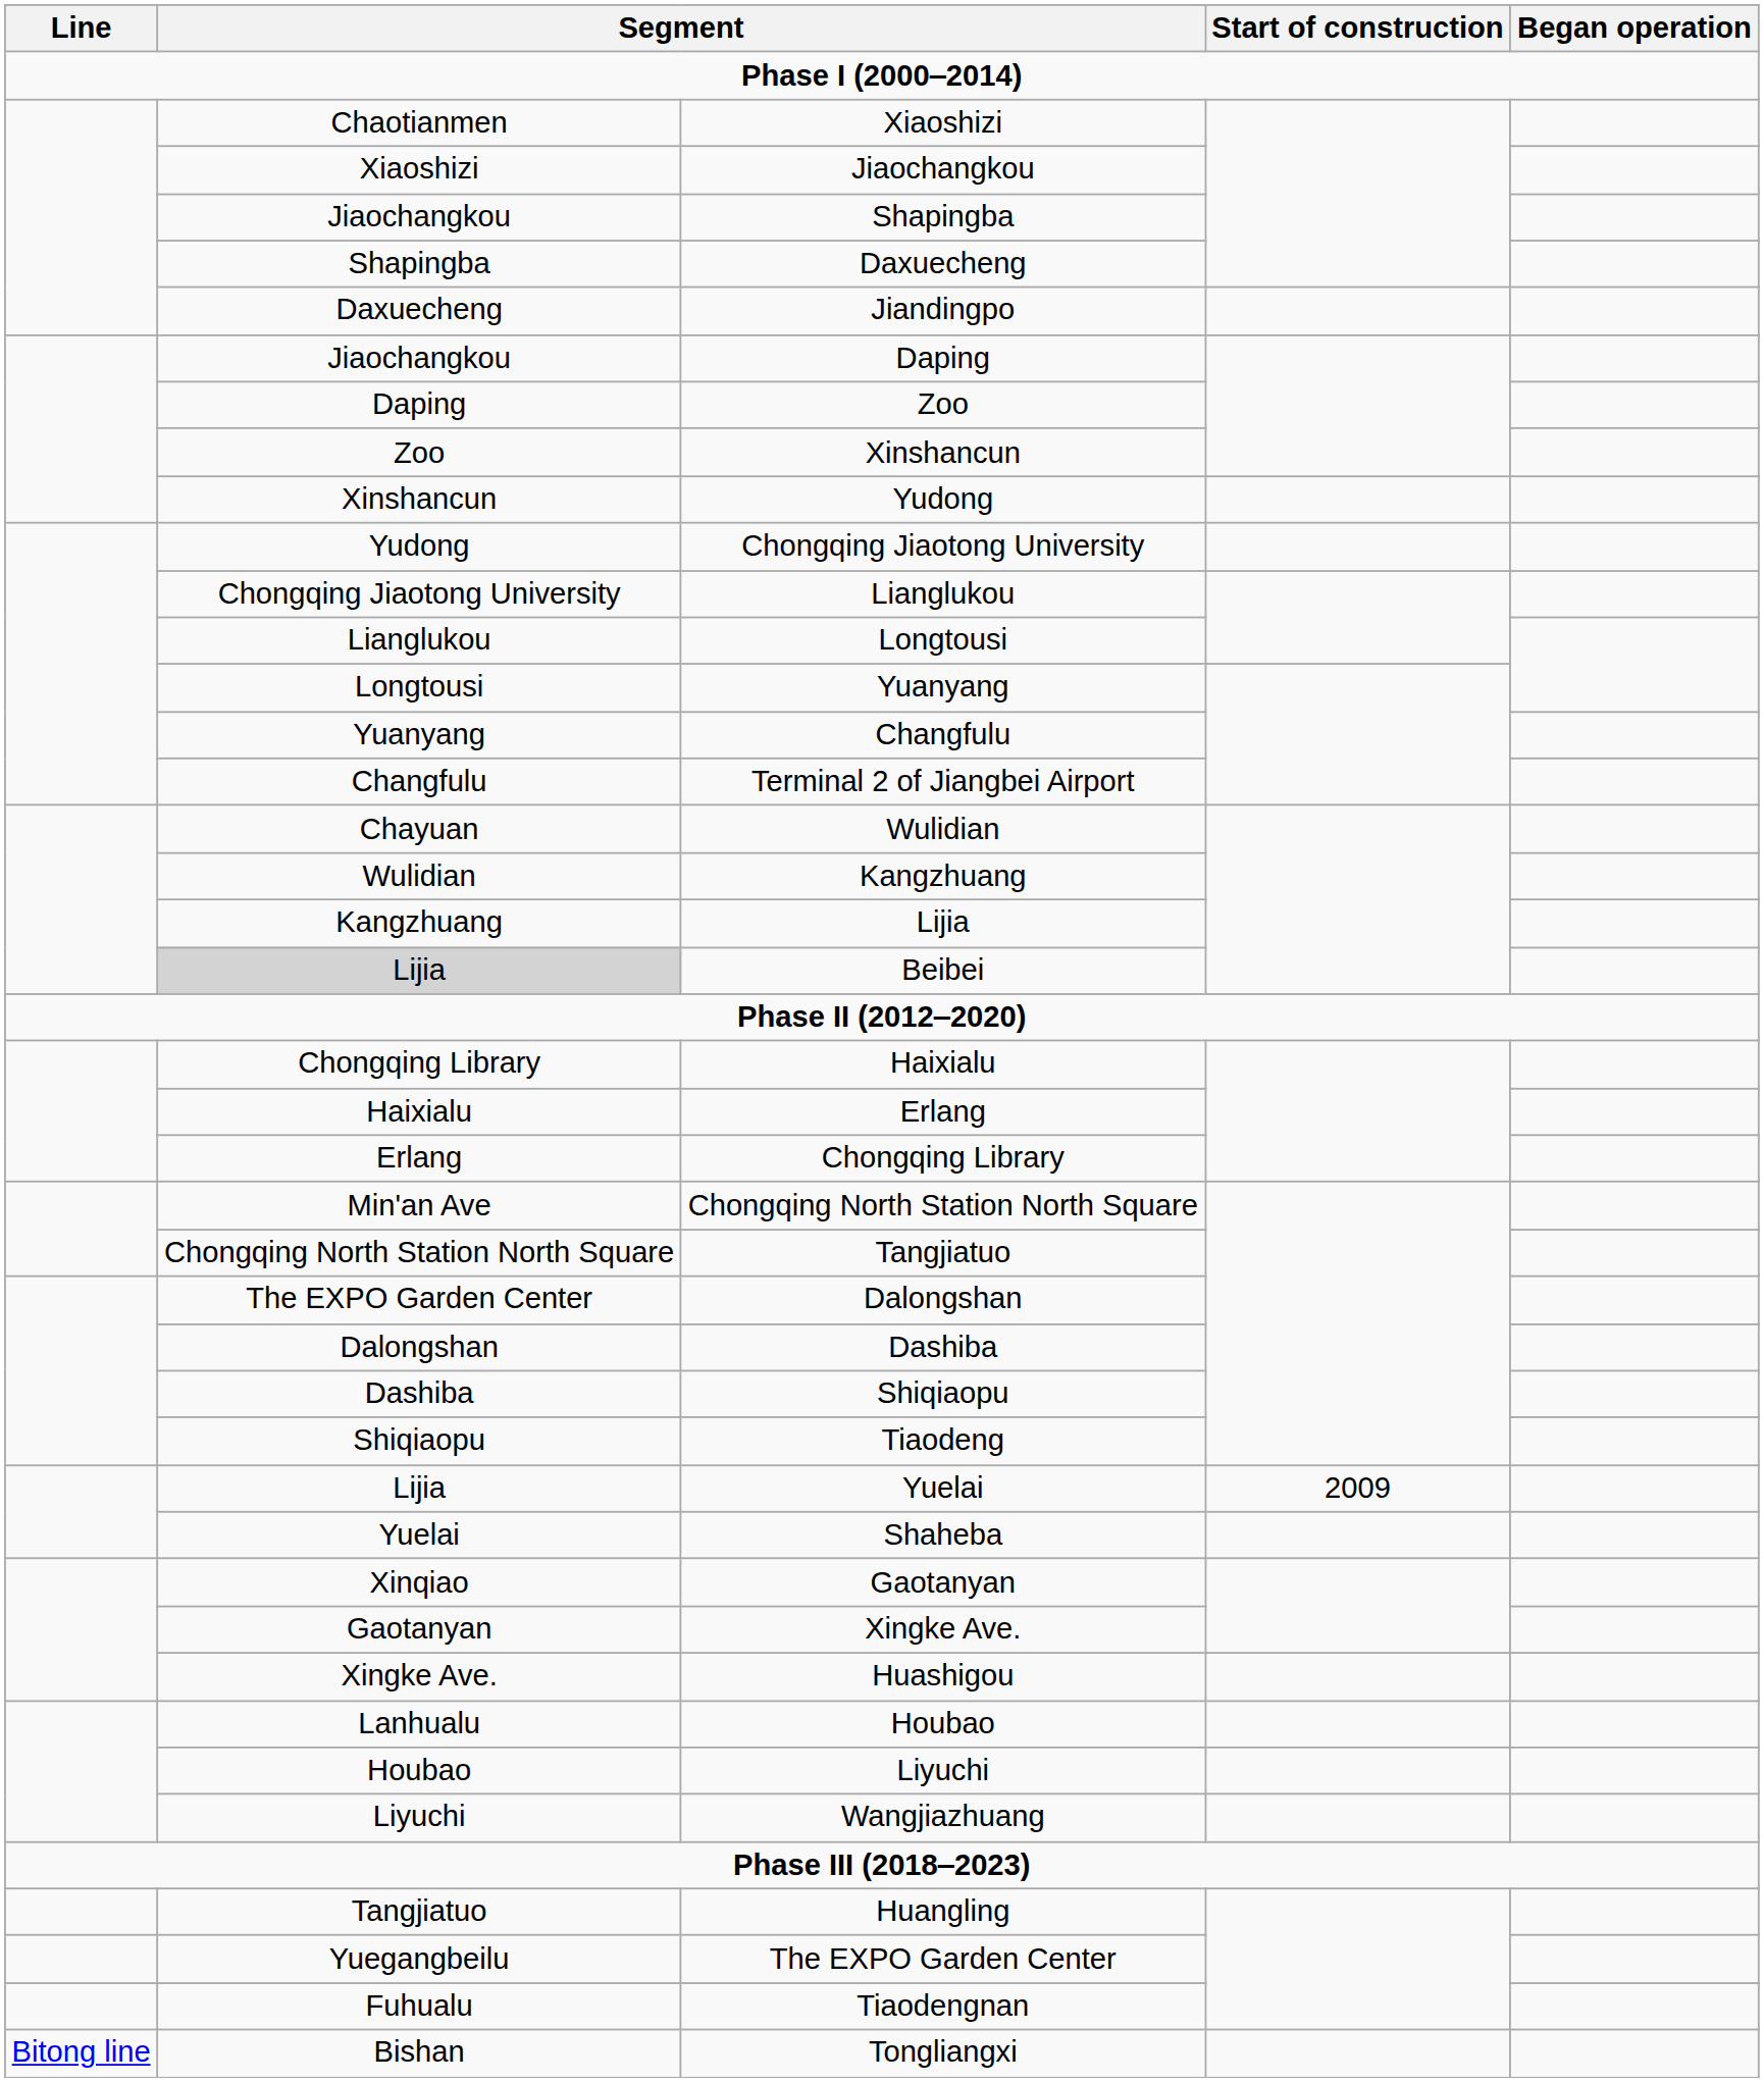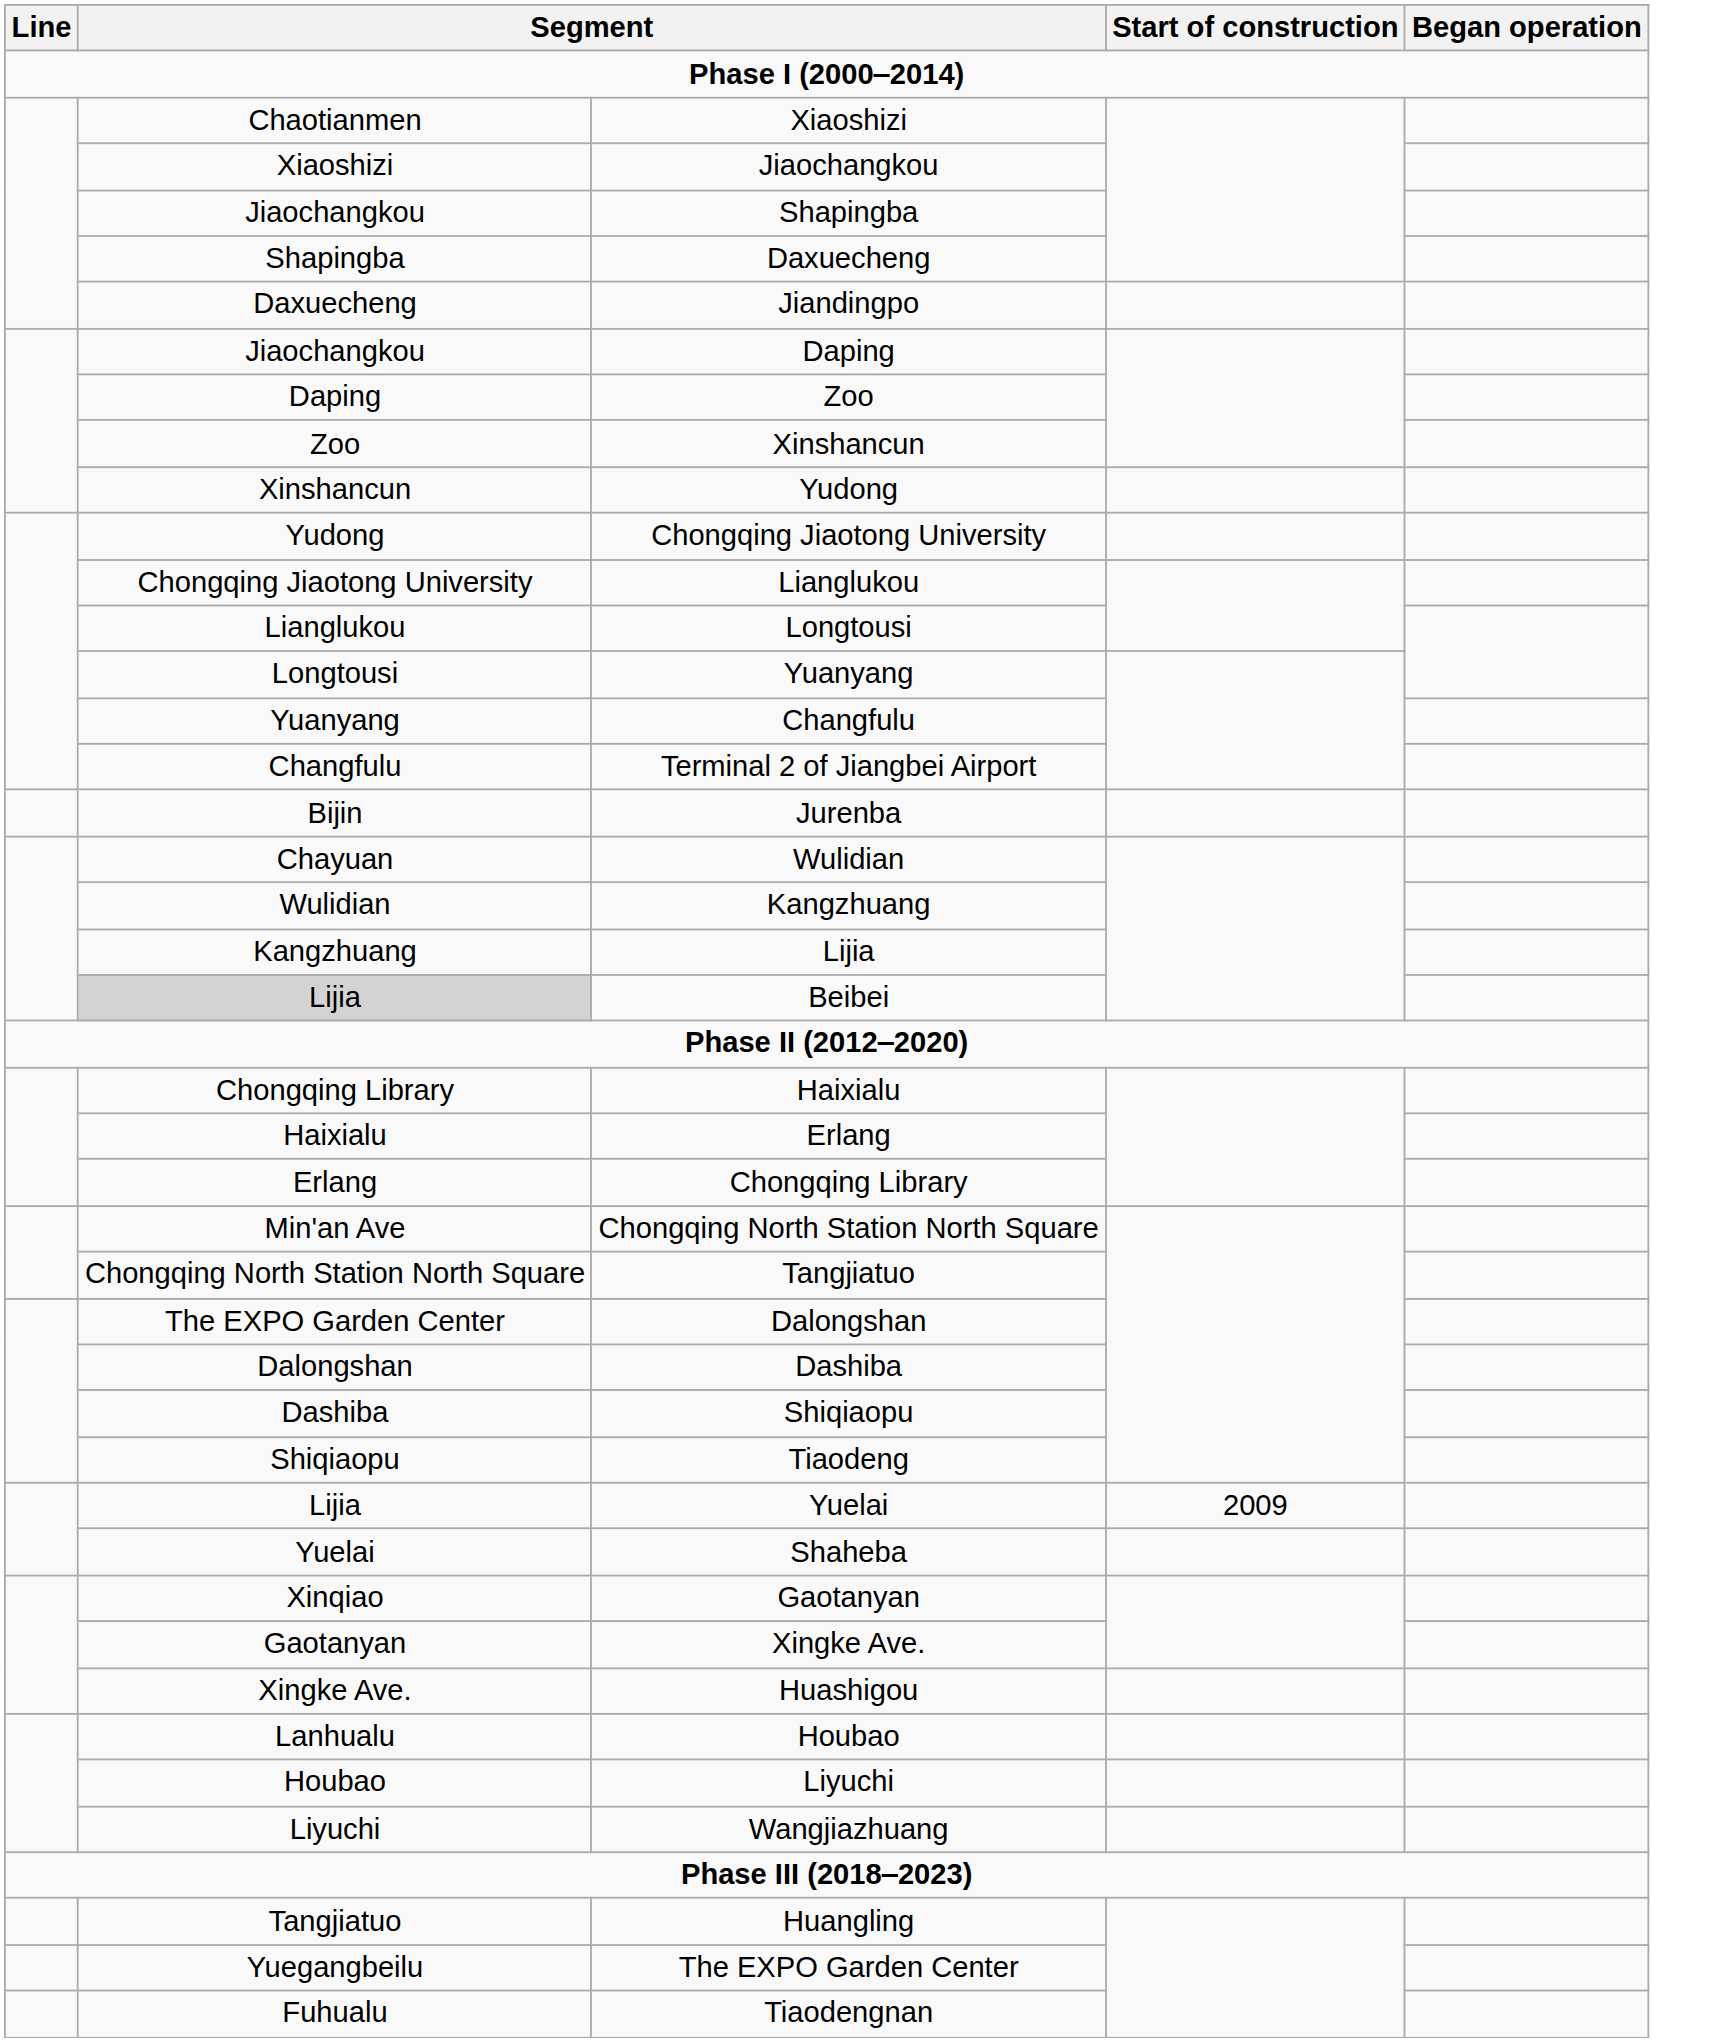 <table class="wikitable" style="text-align:center">
 <tr>
 <th>Line</th>
 <th colspan="2">Segment</th>
 <th>Start of construction</th>
 <th>Began operation</th>
 </tr>
 <tr>
 <td colspan="5" class="sortbottom" style="font-weight: bold;">Phase I (2000‒2014)</td>
 </tr>
 <tr>
 <td rowspan="5"></td>
 <td>Chaotianmen</td>
 <td>Xiaoshizi</td>
 <td rowspan="4"></td>
 <td></td>
 </tr>
 <tr>
 <td>Xiaoshizi</td>
 <td>Jiaochangkou</td>
 <td></td>
 </tr>
 <tr>
 <td>Jiaochangkou</td>
 <td>Shapingba</td>
 <td></td>
 </tr>
 <tr>
 <td>Shapingba</td>
 <td>Daxuecheng</td>
 <td></td>
 </tr>
 <tr>
 <td>Daxuecheng</td>
 <td>Jiandingpo</td>
 <td></td>
 <td></td>
 </tr>
 <tr>
 <td rowspan="4"></td>
 <td>Jiaochangkou</td>
 <td>Daping</td>
 <td rowspan="3"></td>
 <td></td>
 </tr>
 <tr>
 <td>Daping</td>
 <td>Zoo</td>
 <td></td>
 </tr>
 <tr>
 <td>Zoo</td>
 <td>Xinshancun</td>
 <td></td>
 </tr>
 <tr>
 <td>Xinshancun</td>
 <td>Yudong</td>
 <td></td>
 <td></td>
 </tr>
 <tr>
 <td rowspan="6"></td>
 <td>Yudong</td>
 <td>Chongqing Jiaotong University</td>
 <td></td>
 <td></td>
 </tr>
 <tr>
 <td>Chongqing Jiaotong University</td>
 <td>Lianglukou</td>
 <td rowspan="2"></td>
 <td></td>
 </tr>
 <tr>
 <td>Lianglukou</td>
 <td>Longtousi</td>
 <td rowspan="2"></td>
 </tr>
 <tr>
 <td>Longtousi</td>
 <td>Yuanyang</td>
 <td rowspan="3"></td>
 </tr>
 <tr>
 <td>Yuanyang</td>
 <td>Changfulu</td>
 <td></td>
 </tr>
 <tr>
 <td>Changfulu</td>
 <td>Terminal 2 of Jiangbei Airport</td>
+<td></td>
+</tr>
+<tr>
+<td></td>
+<td>Bijin</td>
+<td>Jurenba</td>
+<td></td>
 <td></td>
 </tr>
 <tr>
 <td rowspan="4"></td>
 <td>Chayuan</td>
 <td>Wulidian</td>
 <td rowspan="4"></td>
 <td></td>
 </tr>
 <tr>
 <td>Wulidian</td>
 <td>Kangzhuang</td>
 <td></td>
 </tr>
 <tr>
 <td>Kangzhuang</td>
 <td>Lijia</td>
 <td></td>
 </tr>
 <tr>
 <td style="background: lightgrey;">Lijia</td>
 <td>Beibei</td>
 <td></td>
 </tr>
 <tr>
 <td colspan="5" class="sortbottom" style="font-weight: bold;">Phase II (2012‒2020)</td>
 </tr>
 <tr>
 <td rowspan="3"></td>
 <td>Chongqing Library</td>
 <td>Haixialu</td>
 <td rowspan="3"></td>
 <td></td>
 </tr>
 <tr>
 <td>Haixialu</td>
 <td>Erlang</td>
 <td></td>
 </tr>
 <tr>
 <td>Erlang</td>
 <td>Chongqing Library</td>
 <td></td>
 </tr>
 <tr>
 <td rowspan="2"></td>
 <td>Min'an Ave</td>
 <td>Chongqing North Station North Square</td>
 <td rowspan="6"></td>
 <td></td>
 </tr>
 <tr>
 <td>Chongqing North Station North Square</td>
 <td>Tangjiatuo</td>
 <td></td>
 </tr>
 <tr>
 <td rowspan="4"></td>
 <td>The EXPO Garden Center</td>
 <td>Dalongshan</td>
 <td></td>
 </tr>
 <tr>
 <td>Dalongshan</td>
 <td>Dashiba</td>
 <td></td>
 </tr>
 <tr>
 <td>Dashiba</td>
 <td>Shiqiaopu</td>
 <td></td>
 </tr>
 <tr>
 <td>Shiqiaopu</td>
 <td>Tiaodeng</td>
 <td></td>
 </tr>
 <tr>
 <td rowspan="2"></td>
 <td>Lijia</td>
 <td>Yuelai</td>
 <td>2009</td>
 <td></td>
 </tr>
 <tr>
 <td>Yuelai</td>
 <td>Shaheba</td>
 <td></td>
 <td></td>
 </tr>
 <tr>
 <td rowspan="3"></td>
 <td>Xinqiao</td>
 <td>Gaotanyan</td>
 <td rowspan="2"></td>
 <td></td>
 </tr>
 <tr>
 <td>Gaotanyan</td>
 <td>Xingke Ave.</td>
 <td></td>
 </tr>
 <tr>
 <td>Xingke Ave.</td>
 <td>Huashigou</td>
 <td></td>
 <td></td>
 </tr>
 <tr>
 <td rowspan="3"></td>
 <td>Lanhualu</td>
 <td>Houbao</td>
 <td></td>
 <td></td>
 </tr>
 <tr>
 <td>Houbao</td>
 <td>Liyuchi</td>
 <td></td>
 <td></td>
 </tr>
 <tr>
 <td>Liyuchi</td>
 <td>Wangjiazhuang</td>
 <td></td>
 <td></td>
 </tr>
 <tr>
 <td colspan="5" class="sortbottom" style="font-weight: bold;">Phase III (2018‒2023)</td>
 </tr>
 <tr>
 <td></td>
 <td>Tangjiatuo</td>
 <td>Huangling</td>
 <td rowspan="3"></td>
 <td></td>
 </tr>
 <tr>
 <td></td>
 <td>Yuegangbeilu</td>
 <td>The EXPO Garden Center</td>
 <td></td>
 </tr>
 <tr>
 <td></td>
 <td>Fuhualu</td>
 <td>Tiaodengnan</td>
 <td></td>
 </tr>
-<tr>
-<td><a href='#'>Bitong line</a></td>
-<td>Bishan</td>
-<td>Tongliangxi</td>
-<td></td>
-<td></td>
-</tr>
 </table>
